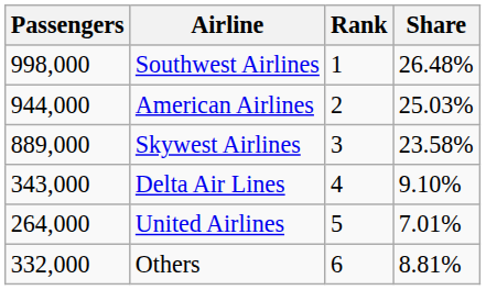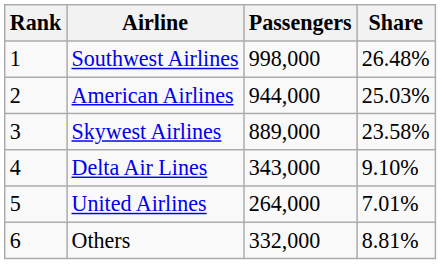 <table class="wikitable sortable" style="font-size: 95%">
 <tr>
+<th>Rank</th>
+<th>Airline</th>
 <th>Passengers</th>
-<th>Airline</th>
-<th>Rank</th>
 <th>Share</th>
 </tr>
 <tr>
+<td>1</td>
+<td><a href='#'>Southwest Airlines</a></td>
 <td>998,000</td>
-<td><a href='#'>Southwest Airlines</a></td>
-<td>1</td>
 <td>26.48%</td>
 </tr>
 <tr>
+<td>2</td>
+<td><a href='#'>American Airlines</a></td>
 <td>944,000</td>
-<td><a href='#'>American Airlines</a></td>
-<td>2</td>
 <td>25.03%</td>
 </tr>
 <tr>
+<td>3</td>
+<td><a href='#'>Skywest Airlines</a></td>
 <td>889,000</td>
-<td><a href='#'>Skywest Airlines</a></td>
-<td>3</td>
 <td>23.58%</td>
 </tr>
 <tr>
+<td>4</td>
+<td><a href='#'>Delta Air Lines</a></td>
 <td>343,000</td>
-<td><a href='#'>Delta Air Lines</a></td>
-<td>4</td>
 <td>9.10%</td>
 </tr>
 <tr>
+<td>5</td>
+<td><a href='#'>United Airlines</a></td>
 <td>264,000</td>
-<td><a href='#'>United Airlines</a></td>
-<td>5</td>
 <td>7.01%</td>
 </tr>
 <tr>
+<td>6</td>
+<td>Others</td>
 <td>332,000</td>
-<td>Others</td>
-<td>6</td>
 <td>8.81%</td>
 </tr>
 </table>
